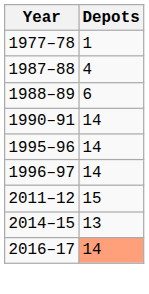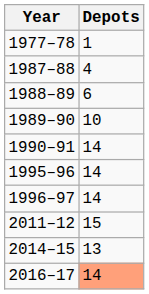 <table class="wikitable sortable">
 <tr>
 <th>Year</th>
 <th>Depots</th>
 </tr>
 <tr>
 <td>1977–78</td>
 <td>1</td>
 </tr>
 <tr>
 <td>1987–88</td>
 <td>4</td>
 </tr>
 <tr>
 <td>1988–89</td>
 <td>6</td>
+</tr>
+<tr>
+<td>1989–90</td>
+<td>10</td>
 </tr>
 <tr>
 <td>1990–91</td>
 <td>14</td>
 </tr>
 <tr>
 <td>1995–96</td>
 <td>14</td>
 </tr>
 <tr>
 <td>1996–97</td>
 <td>14</td>
 </tr>
 <tr>
 <td>2011–12</td>
 <td>15</td>
 </tr>
 <tr>
 <td>2014–15</td>
 <td>13</td>
 </tr>
 <tr>
 <td>2016–17</td>
 <td style="background: lightsalmon;">14</td>
 </tr>
 </table>
